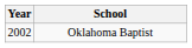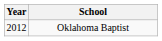 <table class="wikitable" style=text-align:center>
 <tr>
 <th>Year</th>
 <th width=200>School</th>
 </tr>
 <tr>
-<td>2002</td>
+<td>2012</td>
 <td>Oklahoma Baptist</td>
 </tr>
 </table>
